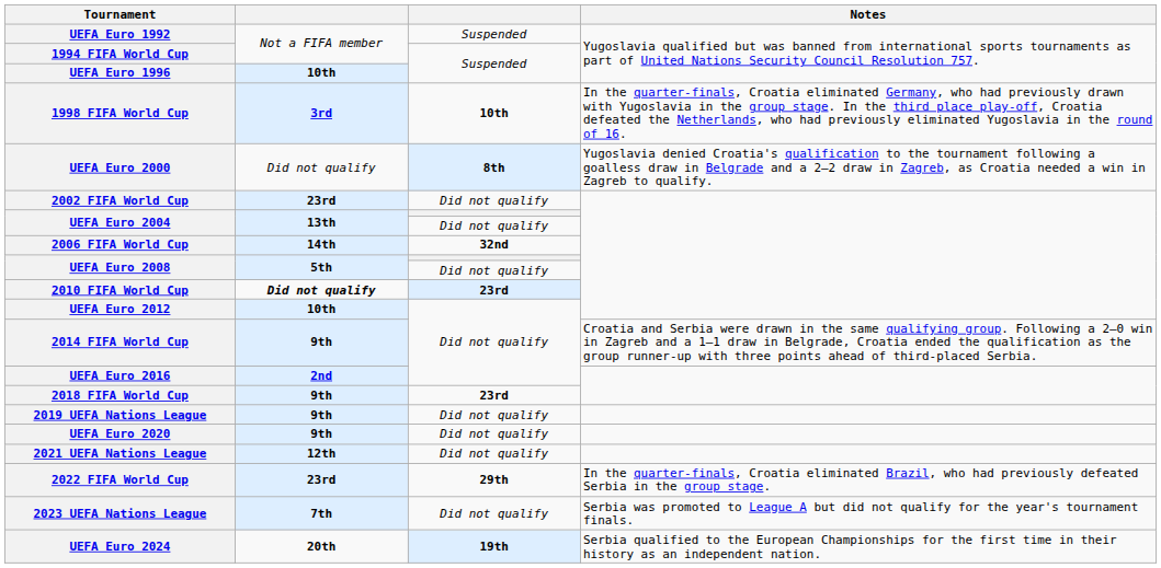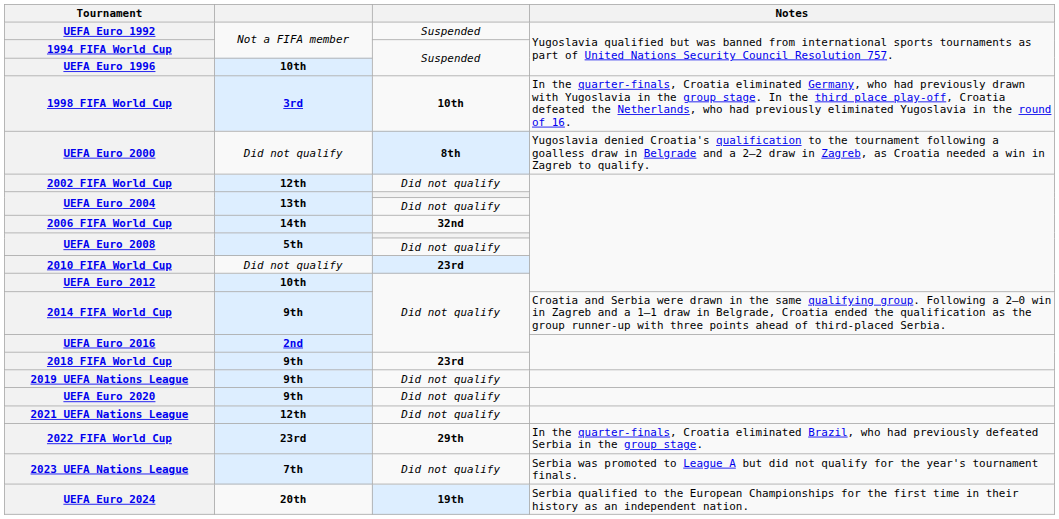 <table class="wikitable" style="text-align:left" style="width:98%">
 <tr>
 <th width=20%>Tournament</th>
 <th width=15%></th>
 <th width=15%></th>
 <th width=60%>Notes</th>
 </tr>
 <tr>
 <th> <a href='#'>UEFA Euro 1992</a></th>
 <td rowspan="2" align="center"><em>Not a FIFA member</em></td>
 <td align="center"><em>Suspended</em></td>
 <td rowspan="3">Yugoslavia qualified but was banned from international sports tournaments as part of <a href='#'>United Nations Security Council Resolution 757</a>.</td>
 </tr>
 <tr>
 <th> <a href='#'>1994 FIFA World Cup</a></th>
 <td rowspan="2" align="center"><em>Suspended</em></td>
 </tr>
 <tr>
 <th> <a href='#'>UEFA Euro 1996</a></th>
 <td style="background-color:#ddeeff;" align="center"><strong>10th</strong></td>
 </tr>
 <tr>
 <th> <a href='#'>1998 FIFA World Cup</a></th>
 <td style="background-color:#ddeeff;" align="center"><strong><a href='#'>3rd</a></strong></td>
 <td align="center"><strong>10th</strong></td>
 <td>In the <a href='#'>quarter-finals</a>, Croatia eliminated <a href='#'>Germany</a>, who had previously drawn with Yugoslavia in the <a href='#'>group stage</a>. In the <a href='#'>third place play-off</a>, Croatia defeated the <a href='#'>Netherlands</a>, who had previously eliminated Yugoslavia in the <a href='#'>round of 16</a>.</td>
 </tr>
 <tr>
 <th>  <a href='#'>UEFA Euro 2000</a></th>
 <td align="center"><em>Did not qualify</em></td>
 <td style="background-color:#ddeeff;" align="center"><strong>8th</strong></td>
 <td>Yugoslavia denied Croatia's <a href='#'>qualification</a> to the tournament following a goalless draw in <a href='#'>Belgrade</a> and a 2–2 draw in <a href='#'>Zagreb</a>, as Croatia needed a win in Zagreb to qualify.</td>
 </tr>
 <tr>
 <th>  <a href='#'>2002 FIFA World Cup</a></th>
-<td style="background-color:#ddeeff;" align="center"><strong>23rd</strong></td>
+<td style="background-color:#ddeeff;" align="center"><strong>12th</strong></td>
 <td align="center"><em>Did not qualify</em></td>
 <td rowspan="8"></td>
 </tr>
 <tr>
 <th rowspan="2"> <a href='#'>UEFA Euro 2004</a></th>
 <td rowspan="2" style="background-color:#ddeeff;" align="center"><strong>13th</strong></td>
 <th width=15%></th>
 </tr>
 <tr>
 <td align="center"><em>Did not qualify</em></td>
 </tr>
 <tr>
 <th> <a href='#'>2006 FIFA World Cup</a></th>
 <td style="background-color:#ddeeff;" align="center"><strong>14th</strong></td>
 <td align="center"><strong>32nd</strong></td>
 </tr>
 <tr>
 <th rowspan="2">  <a href='#'>UEFA Euro 2008</a></th>
 <td rowspan="2" style="background-color:#ddeeff;" align="center"><strong>5th</strong></td>
 <th width=15%></th>
 </tr>
 <tr>
 <td align="center"><em>Did not qualify</em></td>
 </tr>
 <tr>
 <th> <a href='#'>2010 FIFA World Cup</a></th>
-<td align="center"><strong><em>Did not qualify</em></strong></td>
+<td align="center"><em>Did not qualify</em></td>
 <td style="background-color:#ddeeff;" align="center"><strong>23rd</strong></td>
 </tr>
 <tr>
 <th>  <a href='#'>UEFA Euro 2012</a></th>
 <td style="background-color:#ddeeff;" align="center"><strong>10th</strong></td>
 <td rowspan="3" align="center"><em>Did not qualify</em></td>
 </tr>
 <tr>
 <th> <a href='#'>2014 FIFA World Cup</a></th>
 <td style="background-color:#ddeeff;" align="center"><strong>9th</strong></td>
 <td>Croatia and Serbia were drawn in the same <a href='#'>qualifying group</a>. Following a 2–0 win in Zagreb and a 1–1 draw in Belgrade, Croatia ended the qualification as the group runner-up with three points ahead of third-placed Serbia.</td>
 </tr>
 <tr>
 <th> <a href='#'>UEFA Euro 2016</a></th>
 <td style="background-color:#ddeeff;" align="center"><strong><a href='#'>2nd</a></strong></td>
 <td rowspan="2"></td>
 </tr>
 <tr>
 <th> <a href='#'>2018 FIFA World Cup</a></th>
 <td style="background-color:#ddeeff;" align="center"><strong>9th</strong></td>
 <td align="center"><strong>23rd</strong></td>
 </tr>
 <tr>
 <th> <a href='#'>2019 UEFA Nations League</a></th>
 <td style="background-color:#ddeeff;" align="center"><strong>9th</strong></td>
 <td align="center"><em>Did not qualify</em></td>
 <td></td>
 </tr>
 <tr>
 <th> <a href='#'>UEFA Euro 2020</a></th>
 <td style="background-color:#ddeeff;" align="center"><strong>9th</strong></td>
 <td align="center"><em>Did not qualify</em></td>
 <td></td>
 </tr>
 <tr>
 <th> <a href='#'>2021 UEFA Nations League</a></th>
 <td style="background-color:#ddeeff;" align="center"><strong>12th</strong></td>
 <td align="center"><em>Did not qualify</em></td>
 <td></td>
 </tr>
 <tr>
 <th> <a href='#'>2022 FIFA World Cup</a></th>
 <td style="background-color:#ddeeff;" align="center"><strong>23rd</strong></td>
 <td align="center"><strong>29th</strong></td>
 <td>In the <a href='#'>quarter-finals</a>, Croatia eliminated <a href='#'>Brazil</a>, who had previously defeated Serbia in the <a href='#'>group stage</a>.</td>
 </tr>
 <tr>
 <th> <a href='#'>2023 UEFA Nations League</a></th>
 <td style="background-color:#ddeeff;" align="center"><strong>7th</strong></td>
 <td align="center"><em>Did not qualify</em></td>
 <td>Serbia was promoted to <a href='#'>League A</a> but did not qualify for the year's tournament finals.</td>
 </tr>
 <tr>
 <th> <a href='#'>UEFA Euro 2024</a></th>
 <td align="center"><strong>20th</strong></td>
 <td style="background-color:#ddeeff;" align="center"><strong>19th</strong></td>
 <td>Serbia qualified to the European Championships for the first time in their history as an independent nation.</td>
 </tr>
 </table>
